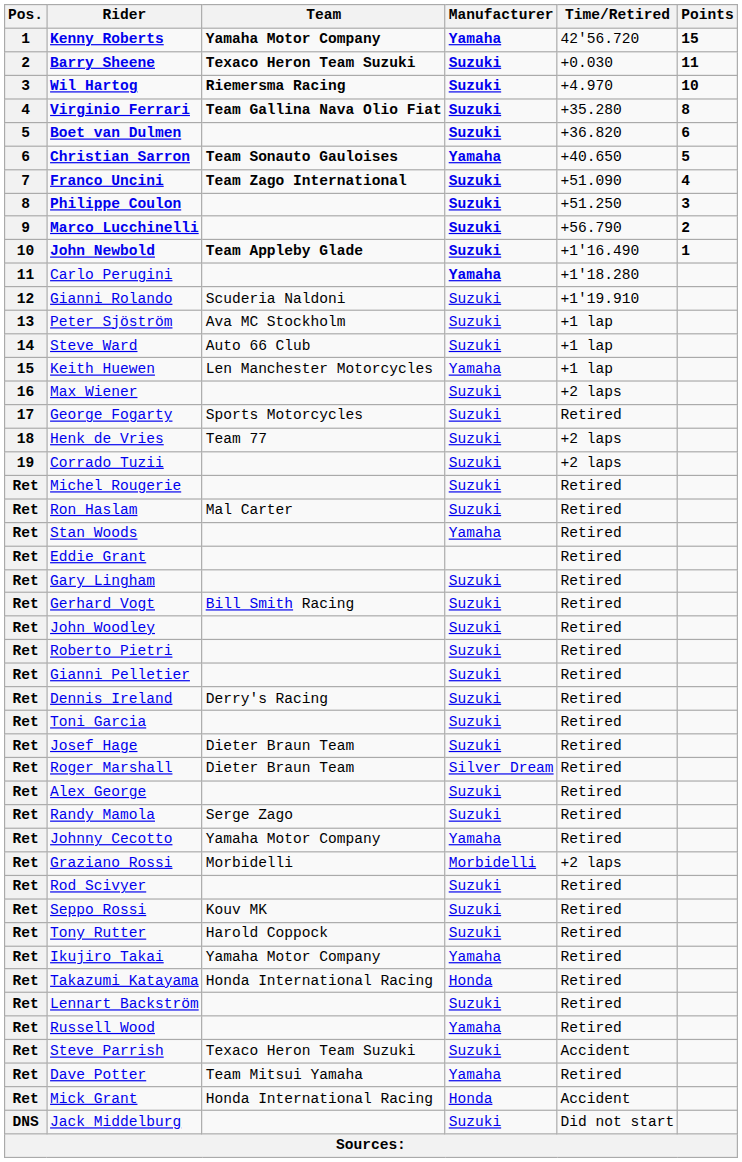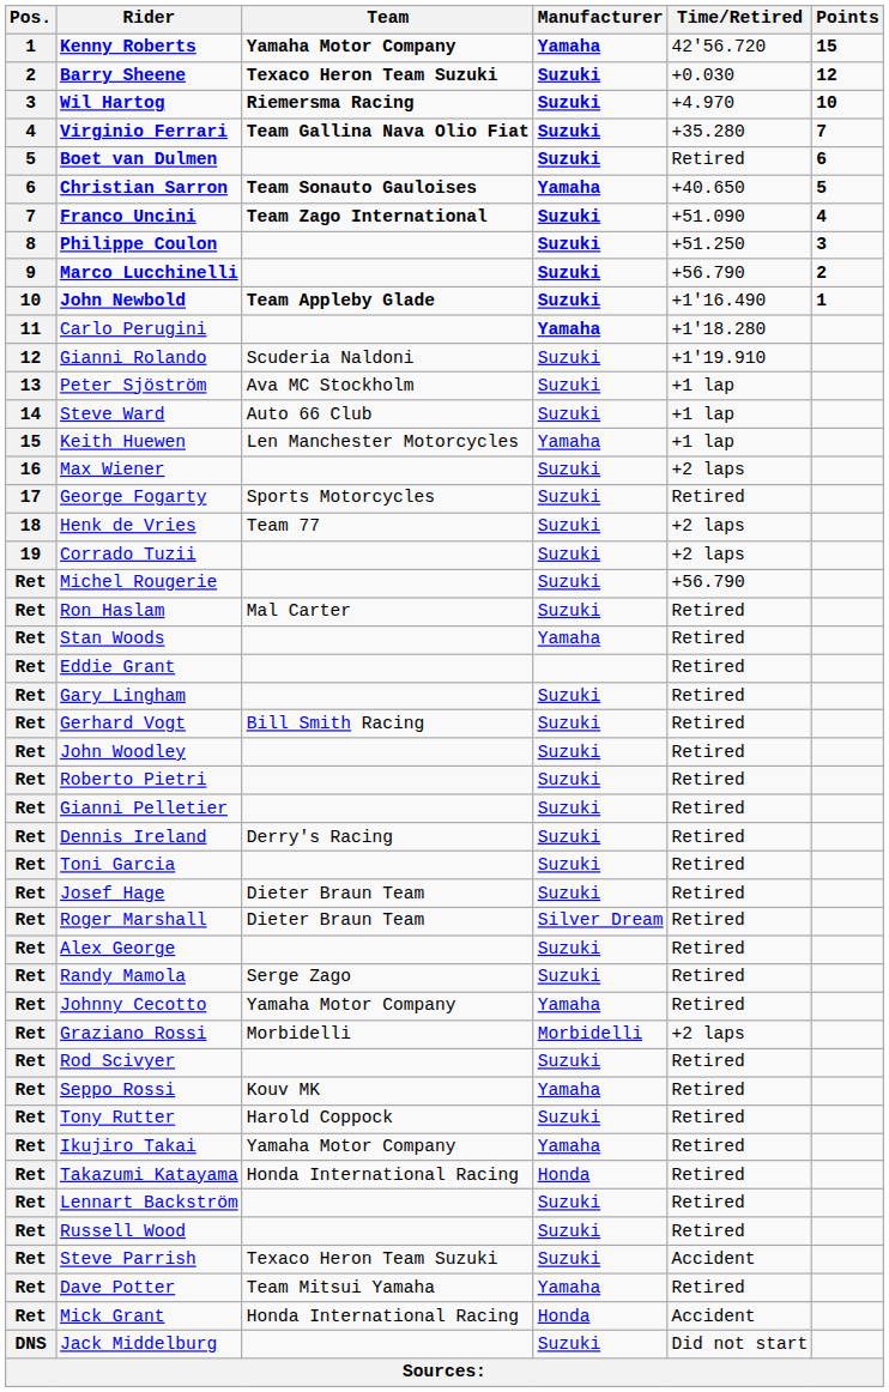 <table class="wikitable" style="font-size: 95%;">
 <tr>
 <th>Pos.</th>
 <th>Rider</th>
 <th>Team</th>
 <th>Manufacturer</th>
 <th>Time/Retired</th>
 <th>Points</th>
 </tr>
 <tr>
 <th>1</th>
 <td> <strong><a href='#'>Kenny Roberts</a></strong></td>
 <td><strong>Yamaha Motor Company</strong></td>
 <td><strong><a href='#'>Yamaha</a></strong></td>
 <td>42'56.720</td>
 <td><strong>15</strong></td>
 </tr>
 <tr>
 <th>2</th>
 <td> <strong><a href='#'>Barry Sheene</a></strong></td>
 <td><strong>Texaco Heron Team Suzuki</strong></td>
 <td><strong><a href='#'>Suzuki</a></strong></td>
 <td>+0.030</td>
-<td><strong>11</strong></td>
+<td><strong>12</strong></td>
 </tr>
 <tr>
 <th>3</th>
 <td> <strong><a href='#'>Wil Hartog</a></strong></td>
 <td><strong>Riemersma Racing</strong></td>
 <td><strong><a href='#'>Suzuki</a></strong></td>
 <td>+4.970</td>
 <td><strong>10</strong></td>
 </tr>
 <tr>
 <th>4</th>
 <td> <strong><a href='#'>Virginio Ferrari</a></strong></td>
 <td><strong>Team Gallina Nava Olio Fiat</strong></td>
 <td><strong><a href='#'>Suzuki</a></strong></td>
 <td>+35.280</td>
-<td><strong>8</strong></td>
+<td><strong>7</strong></td>
 </tr>
 <tr>
 <th>5</th>
 <td> <strong><a href='#'>Boet van Dulmen</a></strong></td>
 <td></td>
 <td><strong><a href='#'>Suzuki</a></strong></td>
-<td>+36.820</td>
+<td>Retired</td>
 <td><strong>6</strong></td>
 </tr>
 <tr>
 <th>6</th>
 <td> <strong><a href='#'>Christian Sarron</a></strong></td>
 <td><strong>Team Sonauto Gauloises</strong></td>
 <td><strong><a href='#'>Yamaha</a></strong></td>
 <td>+40.650</td>
 <td><strong>5</strong></td>
 </tr>
 <tr>
 <th>7</th>
 <td> <strong><a href='#'>Franco Uncini</a></strong></td>
 <td><strong>Team Zago International</strong></td>
 <td><strong><a href='#'>Suzuki</a></strong></td>
 <td>+51.090</td>
 <td><strong>4</strong></td>
 </tr>
 <tr>
 <th>8</th>
 <td> <strong><a href='#'>Philippe Coulon</a></strong></td>
 <td></td>
 <td><strong><a href='#'>Suzuki</a></strong></td>
 <td>+51.250</td>
 <td><strong>3</strong></td>
 </tr>
 <tr>
 <th>9</th>
 <td> <strong><a href='#'>Marco Lucchinelli</a></strong></td>
 <td></td>
 <td><strong><a href='#'>Suzuki</a></strong></td>
 <td>+56.790</td>
 <td><strong>2</strong></td>
 </tr>
 <tr>
 <th>10</th>
 <td> <strong><a href='#'>John Newbold</a></strong></td>
 <td><strong>Team Appleby Glade</strong></td>
 <td><strong><a href='#'>Suzuki</a></strong></td>
 <td>+1'16.490</td>
 <td><strong>1</strong></td>
 </tr>
 <tr>
 <th>11</th>
 <td> <a href='#'>Carlo Perugini</a></td>
 <td></td>
 <td><strong><a href='#'>Yamaha</a></strong></td>
 <td>+1'18.280</td>
 <td></td>
 </tr>
 <tr>
 <th>12</th>
 <td> <a href='#'>Gianni Rolando</a></td>
 <td>Scuderia Naldoni</td>
 <td><a href='#'>Suzuki</a></td>
 <td>+1'19.910</td>
 <td></td>
 </tr>
 <tr>
 <th>13</th>
 <td> <a href='#'>Peter Sjöström</a></td>
 <td>Ava MC Stockholm</td>
 <td><a href='#'>Suzuki</a></td>
 <td>+1 lap</td>
 <td></td>
 </tr>
 <tr>
 <th>14</th>
 <td> <a href='#'>Steve Ward</a></td>
 <td>Auto 66 Club</td>
 <td><a href='#'>Suzuki</a></td>
 <td>+1 lap</td>
 <td></td>
 </tr>
 <tr>
 <th>15</th>
 <td> <a href='#'>Keith Huewen</a></td>
 <td>Len Manchester Motorcycles</td>
 <td><a href='#'>Yamaha</a></td>
 <td>+1 lap</td>
 <td></td>
 </tr>
 <tr>
 <th>16</th>
 <td> <a href='#'>Max Wiener</a></td>
 <td></td>
 <td><a href='#'>Suzuki</a></td>
 <td>+2 laps</td>
 <td></td>
 </tr>
 <tr>
 <th>17</th>
 <td> <a href='#'>George Fogarty</a></td>
 <td>Sports Motorcycles</td>
 <td><a href='#'>Suzuki</a></td>
 <td>Retired</td>
 <td></td>
 </tr>
 <tr>
 <th>18</th>
 <td> <a href='#'>Henk de Vries</a></td>
 <td>Team 77</td>
 <td><a href='#'>Suzuki</a></td>
 <td>+2 laps</td>
 <td></td>
 </tr>
 <tr>
 <th>19</th>
 <td> <a href='#'>Corrado Tuzii</a></td>
 <td></td>
 <td><a href='#'>Suzuki</a></td>
 <td>+2 laps</td>
 <td></td>
 </tr>
 <tr>
 <th>Ret</th>
 <td> <a href='#'>Michel Rougerie</a></td>
 <td></td>
 <td><a href='#'>Suzuki</a></td>
-<td>Retired</td>
+<td>+56.790</td>
 <td></td>
 </tr>
 <tr>
 <th>Ret</th>
 <td> <a href='#'>Ron Haslam</a></td>
 <td>Mal Carter</td>
 <td><a href='#'>Suzuki</a></td>
 <td>Retired</td>
 <td></td>
 </tr>
 <tr>
 <th>Ret</th>
 <td> <a href='#'>Stan Woods</a></td>
 <td></td>
 <td><a href='#'>Yamaha</a></td>
 <td>Retired</td>
 <td></td>
 </tr>
 <tr>
 <th>Ret</th>
 <td> <a href='#'>Eddie Grant</a></td>
 <td></td>
 <td></td>
 <td>Retired</td>
 <td></td>
 </tr>
 <tr>
 <th>Ret</th>
 <td> <a href='#'>Gary Lingham</a></td>
 <td></td>
 <td><a href='#'>Suzuki</a></td>
 <td>Retired</td>
 <td></td>
 </tr>
 <tr>
 <th>Ret</th>
 <td> <a href='#'>Gerhard Vogt</a></td>
 <td><a href='#'>Bill Smith</a> Racing</td>
 <td><a href='#'>Suzuki</a></td>
 <td>Retired</td>
 <td></td>
 </tr>
 <tr>
 <th>Ret</th>
 <td> <a href='#'>John Woodley</a></td>
 <td></td>
 <td><a href='#'>Suzuki</a></td>
 <td>Retired</td>
 <td></td>
 </tr>
 <tr>
 <th>Ret</th>
 <td> <a href='#'>Roberto Pietri</a></td>
 <td></td>
 <td><a href='#'>Suzuki</a></td>
 <td>Retired</td>
 <td></td>
 </tr>
 <tr>
 <th>Ret</th>
 <td> <a href='#'>Gianni Pelletier</a></td>
 <td></td>
 <td><a href='#'>Suzuki</a></td>
 <td>Retired</td>
 <td></td>
 </tr>
 <tr>
 <th>Ret</th>
 <td> <a href='#'>Dennis Ireland</a></td>
 <td>Derry's Racing</td>
 <td><a href='#'>Suzuki</a></td>
 <td>Retired</td>
 <td></td>
 </tr>
 <tr>
 <th>Ret</th>
 <td> <a href='#'>Toni Garcia</a></td>
 <td></td>
 <td><a href='#'>Suzuki</a></td>
 <td>Retired</td>
 <td></td>
 </tr>
 <tr>
 <th>Ret</th>
 <td> <a href='#'>Josef Hage</a></td>
 <td>Dieter Braun Team</td>
 <td><a href='#'>Suzuki</a></td>
 <td>Retired</td>
 <td></td>
 </tr>
 <tr>
 <th>Ret</th>
 <td> <a href='#'>Roger Marshall</a></td>
 <td>Dieter Braun Team</td>
 <td><a href='#'>Silver Dream</a></td>
 <td>Retired</td>
 <td></td>
 </tr>
 <tr>
 <th>Ret</th>
 <td> <a href='#'>Alex George</a></td>
 <td></td>
 <td><a href='#'>Suzuki</a></td>
 <td>Retired</td>
 <td></td>
 </tr>
 <tr>
 <th>Ret</th>
 <td> <a href='#'>Randy Mamola</a></td>
 <td>Serge Zago</td>
 <td><a href='#'>Suzuki</a></td>
 <td>Retired</td>
 <td></td>
 </tr>
 <tr>
 <th>Ret</th>
 <td> <a href='#'>Johnny Cecotto</a></td>
 <td>Yamaha Motor Company</td>
 <td><a href='#'>Yamaha</a></td>
 <td>Retired</td>
 <td></td>
 </tr>
 <tr>
 <th>Ret</th>
 <td> <a href='#'>Graziano Rossi</a></td>
 <td>Morbidelli</td>
 <td><a href='#'>Morbidelli</a></td>
 <td>+2 laps</td>
 <td></td>
 </tr>
 <tr>
 <th>Ret</th>
 <td> <a href='#'>Rod Scivyer</a></td>
 <td></td>
 <td><a href='#'>Suzuki</a></td>
 <td>Retired</td>
 <td></td>
 </tr>
 <tr>
 <th>Ret</th>
 <td> <a href='#'>Seppo Rossi</a></td>
 <td>Kouv MK</td>
-<td><a href='#'>Suzuki</a></td>
+<td><a href='#'>Yamaha</a></td>
 <td>Retired</td>
 <td></td>
 </tr>
 <tr>
 <th>Ret</th>
 <td> <a href='#'>Tony Rutter</a></td>
 <td>Harold Coppock</td>
 <td><a href='#'>Suzuki</a></td>
 <td>Retired</td>
 <td></td>
 </tr>
 <tr>
 <th>Ret</th>
 <td> <a href='#'>Ikujiro Takai</a></td>
 <td>Yamaha Motor Company</td>
 <td><a href='#'>Yamaha</a></td>
 <td>Retired</td>
 <td></td>
 </tr>
 <tr>
 <th>Ret</th>
 <td> <a href='#'>Takazumi Katayama</a></td>
 <td>Honda International Racing</td>
 <td><a href='#'>Honda</a></td>
 <td>Retired</td>
 <td></td>
 </tr>
 <tr>
 <th>Ret</th>
 <td> <a href='#'>Lennart Backström</a></td>
 <td></td>
 <td><a href='#'>Suzuki</a></td>
 <td>Retired</td>
 <td></td>
 </tr>
 <tr>
 <th>Ret</th>
 <td> <a href='#'>Russell Wood</a></td>
 <td></td>
-<td><a href='#'>Yamaha</a></td>
+<td><a href='#'>Suzuki</a></td>
 <td>Retired</td>
 <td></td>
 </tr>
 <tr>
 <th>Ret</th>
 <td> <a href='#'>Steve Parrish</a></td>
 <td>Texaco Heron Team Suzuki</td>
 <td><a href='#'>Suzuki</a></td>
 <td>Accident</td>
 <td></td>
 </tr>
 <tr>
 <th>Ret</th>
 <td> <a href='#'>Dave Potter</a></td>
 <td>Team Mitsui Yamaha</td>
 <td><a href='#'>Yamaha</a></td>
 <td>Retired</td>
 <td></td>
 </tr>
 <tr>
 <th>Ret</th>
 <td> <a href='#'>Mick Grant</a></td>
 <td>Honda International Racing</td>
 <td><a href='#'>Honda</a></td>
 <td>Accident</td>
 <td></td>
 </tr>
 <tr>
 <th>DNS</th>
 <td> <a href='#'>Jack Middelburg</a></td>
 <td></td>
 <td><a href='#'>Suzuki</a></td>
 <td>Did not start</td>
 <td></td>
 </tr>
 <tr>
 <th colspan=8>Sources:</th>
 </tr>
 </table>
